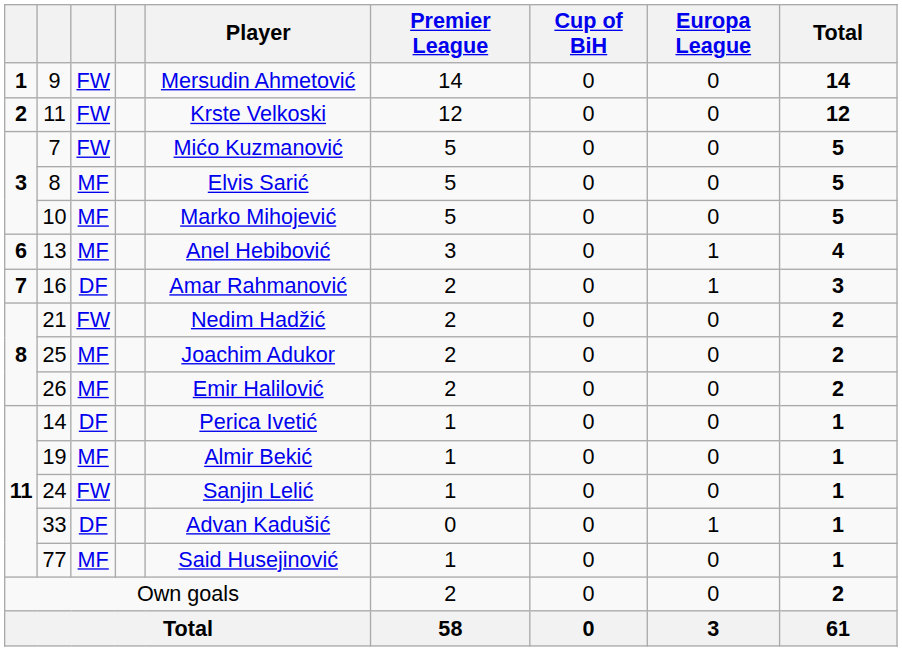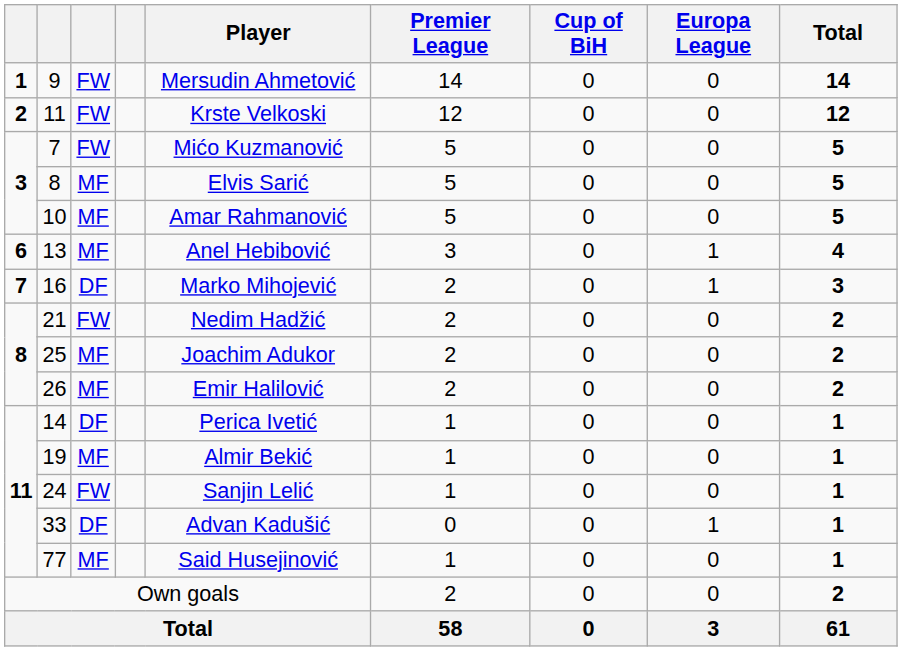 <table class="wikitable sortable" style="text-align:center">
 <tr>
 <th width=15></th>
 <th width=15></th>
 <th width=15></th>
 <th width=15></th>
 <th width=160>Player</th>
 <th width=110><a href='#'>Premier League</a></th>
 <th width=80><a href='#'>Cup of BiH</a></th>
 <th width=90><a href='#'>Europa League</a></th>
 <th width=80>Total</th>
 </tr>
 <tr>
 <td><strong>1</strong></td>
 <td>9</td>
 <td><a href='#'>FW</a></td>
 <td></td>
 <td><a href='#'>Mersudin Ahmetović</a></td>
 <td>14 </td>
 <td>0 </td>
 <td>0 </td>
 <td><strong>14</strong> </td>
 </tr>
 <tr>
 <td><strong>2</strong></td>
 <td>11</td>
 <td><a href='#'>FW</a></td>
 <td></td>
 <td><a href='#'>Krste Velkoski</a></td>
 <td>12 </td>
 <td>0 </td>
 <td>0 </td>
 <td><strong>12</strong> </td>
 </tr>
 <tr>
 <td rowspan=3><strong>3</strong></td>
 <td>7</td>
 <td><a href='#'>FW</a></td>
 <td></td>
 <td><a href='#'>Mićo Kuzmanović</a></td>
 <td>5 </td>
 <td>0 </td>
 <td>0 </td>
 <td><strong>5</strong> </td>
 </tr>
 <tr>
 <td>8</td>
 <td><a href='#'>MF</a></td>
 <td></td>
 <td><a href='#'>Elvis Sarić</a></td>
 <td>5 </td>
 <td>0 </td>
 <td>0 </td>
 <td><strong>5</strong> </td>
 </tr>
 <tr>
 <td>10</td>
 <td><a href='#'>MF</a></td>
 <td></td>
-<td><a href='#'>Marko Mihojević</a></td>
+<td><a href='#'>Amar Rahmanović</a></td>
 <td>5 </td>
 <td>0 </td>
 <td>0 </td>
 <td><strong>5</strong> </td>
 </tr>
 <tr>
 <td><strong>6</strong></td>
 <td>13</td>
 <td><a href='#'>MF</a></td>
 <td></td>
 <td><a href='#'>Anel Hebibović</a></td>
 <td>3 </td>
 <td>0 </td>
 <td>1 </td>
 <td><strong>4</strong> </td>
 </tr>
 <tr>
 <td><strong>7</strong></td>
 <td>16</td>
 <td><a href='#'>DF</a></td>
 <td></td>
-<td><a href='#'>Amar Rahmanović</a></td>
+<td><a href='#'>Marko Mihojević</a></td>
 <td>2 </td>
 <td>0 </td>
 <td>1 </td>
 <td><strong>3</strong> </td>
 </tr>
 <tr>
 <td rowspan=3><strong>8</strong></td>
 <td>21</td>
 <td><a href='#'>FW</a></td>
 <td></td>
 <td><a href='#'>Nedim Hadžić</a></td>
 <td>2 </td>
 <td>0 </td>
 <td>0 </td>
 <td><strong>2</strong> </td>
 </tr>
 <tr>
 <td>25</td>
 <td><a href='#'>MF</a></td>
 <td></td>
 <td><a href='#'>Joachim Adukor</a></td>
 <td>2 </td>
 <td>0 </td>
 <td>0 </td>
 <td><strong>2</strong> </td>
 </tr>
 <tr>
 <td>26</td>
 <td><a href='#'>MF</a></td>
 <td></td>
 <td><a href='#'>Emir Halilović</a></td>
 <td>2 </td>
 <td>0 </td>
 <td>0 </td>
 <td><strong>2</strong> </td>
 </tr>
 <tr>
 <td rowspan=5><strong>11</strong></td>
 <td>14</td>
 <td><a href='#'>DF</a></td>
 <td></td>
 <td><a href='#'>Perica Ivetić</a></td>
 <td>1 </td>
 <td>0 </td>
 <td>0 </td>
 <td><strong>1</strong> </td>
 </tr>
 <tr>
 <td>19</td>
 <td><a href='#'>MF</a></td>
 <td></td>
 <td><a href='#'>Almir Bekić</a></td>
 <td>1 </td>
 <td>0 </td>
 <td>0 </td>
 <td><strong>1</strong> </td>
 </tr>
 <tr>
 <td>24</td>
 <td><a href='#'>FW</a></td>
 <td></td>
 <td><a href='#'>Sanjin Lelić</a></td>
 <td>1 </td>
 <td>0 </td>
 <td>0 </td>
 <td><strong>1</strong> </td>
 </tr>
 <tr>
 <td>33</td>
 <td><a href='#'>DF</a></td>
 <td></td>
 <td><a href='#'>Advan Kadušić</a></td>
 <td>0 </td>
 <td>0 </td>
 <td>1 </td>
 <td><strong>1</strong> </td>
 </tr>
 <tr>
 <td>77</td>
 <td><a href='#'>MF</a></td>
 <td></td>
 <td><a href='#'>Said Husejinović</a></td>
 <td>1 </td>
 <td>0 </td>
 <td>0 </td>
 <td><strong>1</strong> </td>
 </tr>
 <tr>
 <td colspan=5>Own goals</td>
 <td>2 </td>
 <td>0 </td>
 <td>0 </td>
 <td><strong>2</strong> </td>
 </tr>
 <tr>
 <th colspan=5>Total</th>
 <th>58</th>
 <th>0</th>
 <th>3</th>
 <th>61</th>
 </tr>
 </table>
